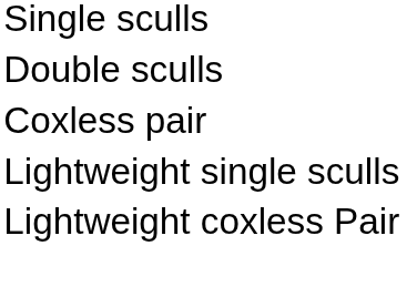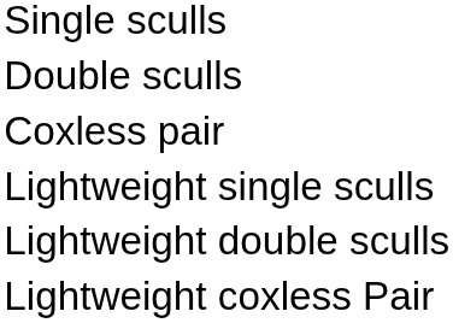 <table>
 <tr>
 <td>Single sculls <br></td>
 <td></td>
 <td></td>
 <td></td>
 </tr>
 <tr>
 <td>Double sculls <br></td>
 <td></td>
 <td></td>
 <td></td>
 </tr>
 <tr>
 <td>Coxless pair <br></td>
 <td></td>
 <td></td>
 <td></td>
 </tr>
 <tr>
 <td>Lightweight single sculls  <br></td>
 <td></td>
 <td></td>
 <td></td>
 </tr>
 <tr>
+<td>Lightweight double sculls  <br></td>
+<td></td>
+<td></td>
+<td></td>
+</tr>
+<tr>
 <td>Lightweight coxless Pair  <br></td>
 <td></td>
 <td></td>
 <td></td>
 </tr>
 </table>
